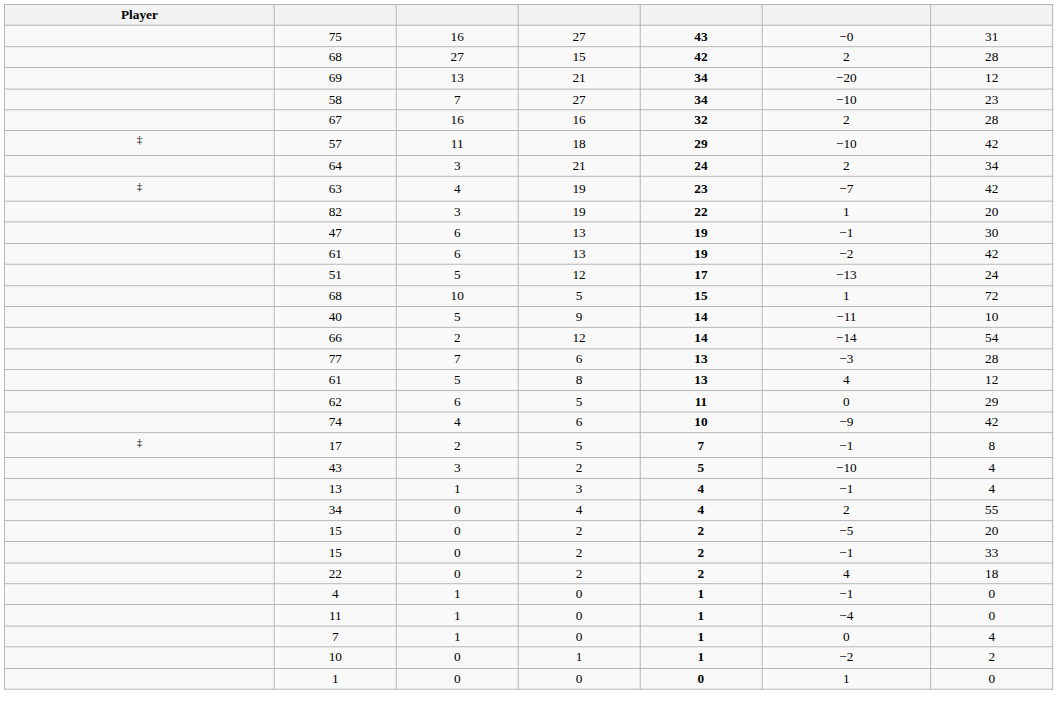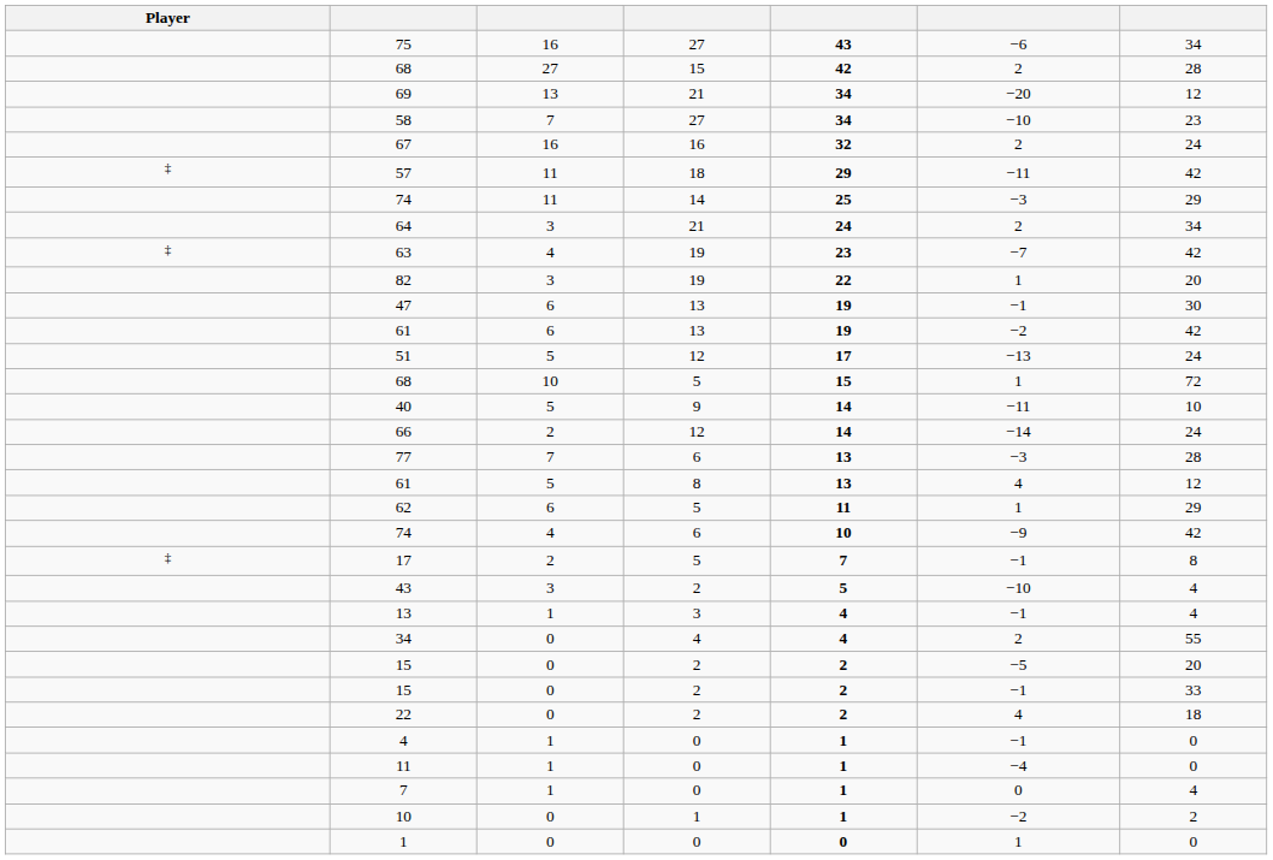 <table class="wikitable sortable" style="width:100%; text-align:center;">
 <tr>
 <th>Player</th>
 <th></th>
 <th></th>
 <th></th>
 <th></th>
 <th data-sort-type="number"></th>
 <th></th>
 </tr>
 <tr>
 <td></td>
 <td>75</td>
 <td>16</td>
 <td>27</td>
 <td><strong>43</strong></td>
-<td>−0</td>
-<td>31</td>
+<td>−6</td>
+<td>34</td>
 </tr>
 <tr>
 <td></td>
 <td>68</td>
 <td>27</td>
 <td>15</td>
 <td><strong>42</strong></td>
 <td>2</td>
 <td>28</td>
 </tr>
 <tr>
 <td></td>
 <td>69</td>
 <td>13</td>
 <td>21</td>
 <td><strong>34</strong></td>
 <td>−20</td>
 <td>12</td>
 </tr>
 <tr>
 <td></td>
 <td>58</td>
 <td>7</td>
 <td>27</td>
 <td><strong>34</strong></td>
 <td>−10</td>
 <td>23</td>
 </tr>
 <tr>
 <td></td>
 <td>67</td>
 <td>16</td>
 <td>16</td>
 <td><strong>32</strong></td>
 <td>2</td>
-<td>28</td>
+<td>24</td>
 </tr>
 <tr>
 <td><sup>‡</sup></td>
 <td>57</td>
 <td>11</td>
 <td>18</td>
 <td><strong>29</strong></td>
-<td>−10</td>
+<td>−11</td>
 <td>42</td>
+</tr>
+<tr>
+<td></td>
+<td>74</td>
+<td>11</td>
+<td>14</td>
+<td><strong>25</strong></td>
+<td>−3</td>
+<td>29</td>
 </tr>
 <tr>
 <td></td>
 <td>64</td>
 <td>3</td>
 <td>21</td>
 <td><strong>24</strong></td>
 <td>2</td>
 <td>34</td>
 </tr>
 <tr>
 <td><sup>‡</sup></td>
 <td>63</td>
 <td>4</td>
 <td>19</td>
 <td><strong>23</strong></td>
 <td>−7</td>
 <td>42</td>
 </tr>
 <tr>
 <td></td>
 <td>82</td>
 <td>3</td>
 <td>19</td>
 <td><strong>22</strong></td>
 <td>1</td>
 <td>20</td>
 </tr>
 <tr>
 <td></td>
 <td>47</td>
 <td>6</td>
 <td>13</td>
 <td><strong>19</strong></td>
 <td>−1</td>
 <td>30</td>
 </tr>
 <tr>
 <td></td>
 <td>61</td>
 <td>6</td>
 <td>13</td>
 <td><strong>19</strong></td>
 <td>−2</td>
 <td>42</td>
 </tr>
 <tr>
 <td></td>
 <td>51</td>
 <td>5</td>
 <td>12</td>
 <td><strong>17</strong></td>
 <td>−13</td>
 <td>24</td>
 </tr>
 <tr>
 <td></td>
 <td>68</td>
 <td>10</td>
 <td>5</td>
 <td><strong>15</strong></td>
 <td>1</td>
 <td>72</td>
 </tr>
 <tr>
 <td></td>
 <td>40</td>
 <td>5</td>
 <td>9</td>
 <td><strong>14</strong></td>
 <td>−11</td>
 <td>10</td>
 </tr>
 <tr>
 <td></td>
 <td>66</td>
 <td>2</td>
 <td>12</td>
 <td><strong>14</strong></td>
 <td>−14</td>
-<td>54</td>
+<td>24</td>
 </tr>
 <tr>
 <td></td>
 <td>77</td>
 <td>7</td>
 <td>6</td>
 <td><strong>13</strong></td>
 <td>−3</td>
 <td>28</td>
 </tr>
 <tr>
 <td></td>
 <td>61</td>
 <td>5</td>
 <td>8</td>
 <td><strong>13</strong></td>
 <td>4</td>
 <td>12</td>
 </tr>
 <tr>
 <td></td>
 <td>62</td>
 <td>6</td>
 <td>5</td>
 <td><strong>11</strong></td>
-<td>0</td>
+<td>1</td>
 <td>29</td>
 </tr>
 <tr>
 <td></td>
 <td>74</td>
 <td>4</td>
 <td>6</td>
 <td><strong>10</strong></td>
 <td>−9</td>
 <td>42</td>
 </tr>
 <tr>
 <td><sup>‡</sup></td>
 <td>17</td>
 <td>2</td>
 <td>5</td>
 <td><strong>7</strong></td>
 <td>−1</td>
 <td>8</td>
 </tr>
 <tr>
 <td></td>
 <td>43</td>
 <td>3</td>
 <td>2</td>
 <td><strong>5</strong></td>
 <td>−10</td>
 <td>4</td>
 </tr>
 <tr>
 <td></td>
 <td>13</td>
 <td>1</td>
 <td>3</td>
 <td><strong>4</strong></td>
 <td>−1</td>
 <td>4</td>
 </tr>
 <tr>
 <td></td>
 <td>34</td>
 <td>0</td>
 <td>4</td>
 <td><strong>4</strong></td>
 <td>2</td>
 <td>55</td>
 </tr>
 <tr>
 <td></td>
 <td>15</td>
 <td>0</td>
 <td>2</td>
 <td><strong>2</strong></td>
 <td>−5</td>
 <td>20</td>
 </tr>
 <tr>
 <td></td>
 <td>15</td>
 <td>0</td>
 <td>2</td>
 <td><strong>2</strong></td>
 <td>−1</td>
 <td>33</td>
 </tr>
 <tr>
 <td></td>
 <td>22</td>
 <td>0</td>
 <td>2</td>
 <td><strong>2</strong></td>
 <td>4</td>
 <td>18</td>
 </tr>
 <tr>
 <td></td>
 <td>4</td>
 <td>1</td>
 <td>0</td>
 <td><strong>1</strong></td>
 <td>−1</td>
 <td>0</td>
 </tr>
 <tr>
 <td></td>
 <td>11</td>
 <td>1</td>
 <td>0</td>
 <td><strong>1</strong></td>
 <td>−4</td>
 <td>0</td>
 </tr>
 <tr>
 <td></td>
 <td>7</td>
 <td>1</td>
 <td>0</td>
 <td><strong>1</strong></td>
 <td>0</td>
 <td>4</td>
 </tr>
 <tr>
 <td></td>
 <td>10</td>
 <td>0</td>
 <td>1</td>
 <td><strong>1</strong></td>
 <td>−2</td>
 <td>2</td>
 </tr>
 <tr>
 <td></td>
 <td>1</td>
 <td>0</td>
 <td>0</td>
 <td><strong>0</strong></td>
 <td>1</td>
 <td>0</td>
 </tr>
 </table>
